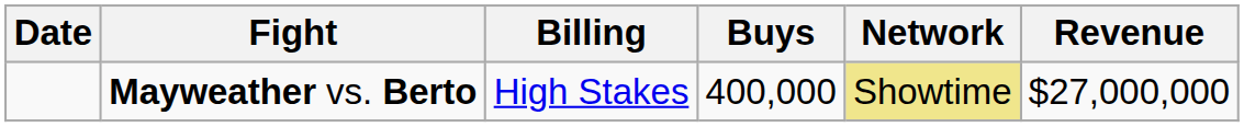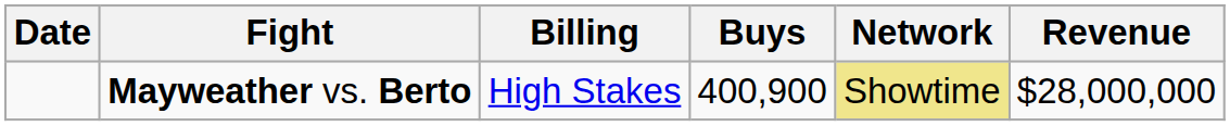 <table class="wikitable">
 <tr>
 <th>Date</th>
 <th>Fight</th>
 <th>Billing</th>
 <th>Buys</th>
 <th>Network</th>
 <th>Revenue</th>
 </tr>
 <tr>
 <td></td>
 <td><strong>Mayweather</strong> vs. <strong>Berto</strong></td>
 <td><a href='#'>High Stakes</a></td>
-<td>400,000</td>
+<td>400,900</td>
 <td style="background: khaki;">Showtime</td>
-<td>$27,000,000</td>
+<td>$28,000,000</td>
 </tr>
 </table>
